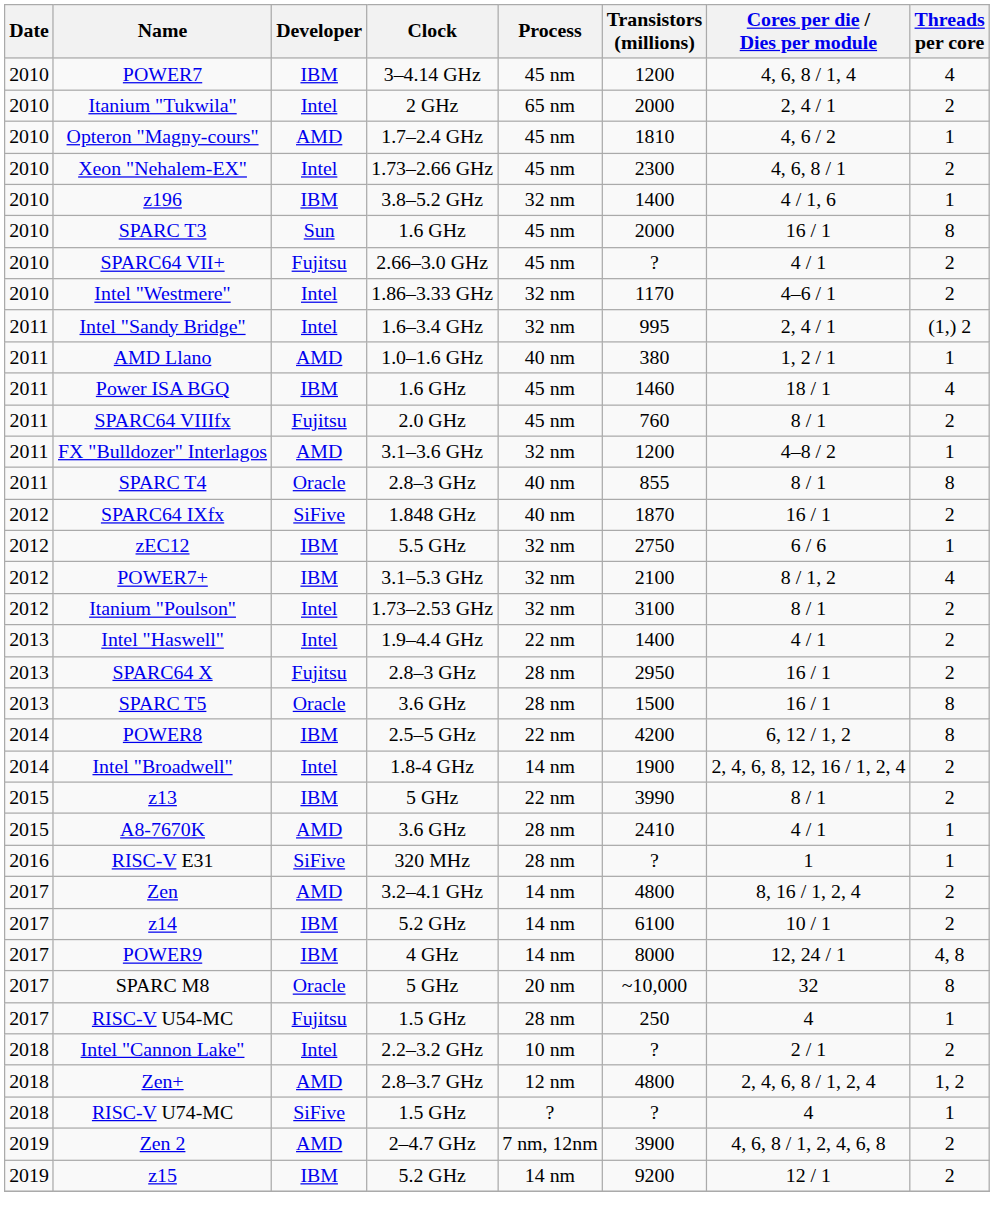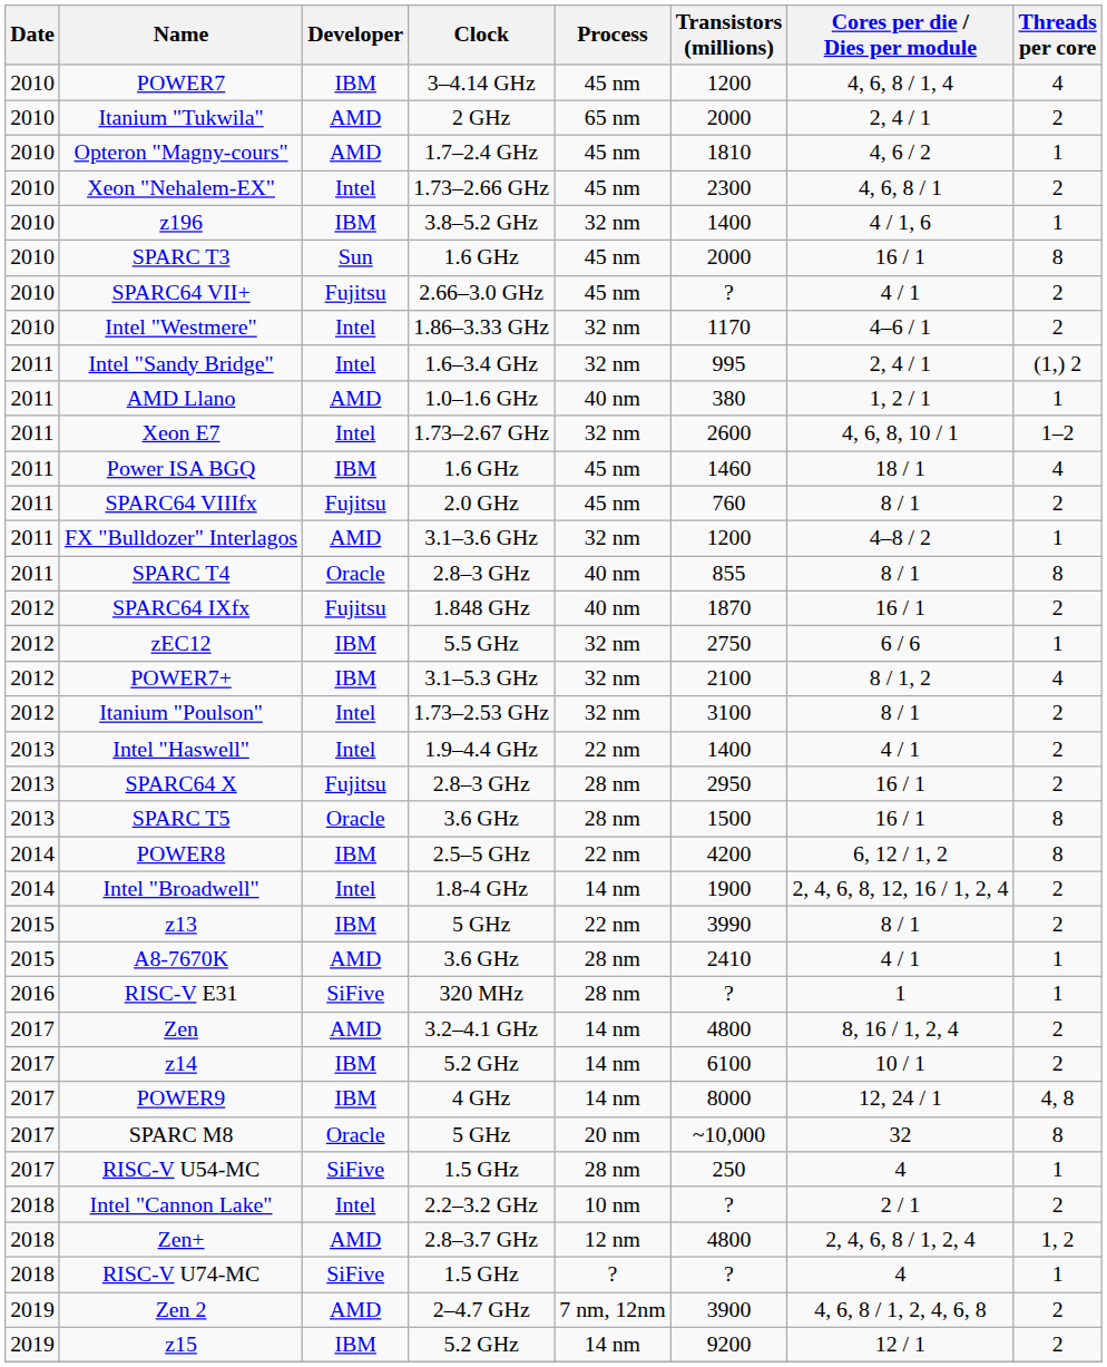 <table class="wikitable sortable" style="text-align:center">
 <tr>
 <th>Date</th>
 <th>Name</th>
 <th>Developer</th>
 <th>Clock</th>
 <th>Process</th>
 <th>Transistors<br>(millions)</th>
 <th><a href='#'>Cores per die</a> /<br><a href='#'>Dies per module</a></th>
 <th><a href='#'>Threads</a><br>per core</th>
 </tr>
 <tr>
 <td>2010</td>
 <td><a href='#'>POWER7</a></td>
 <td><a href='#'>IBM</a></td>
 <td>3–4.14 GHz</td>
 <td>45 nm</td>
 <td>1200</td>
 <td>4, 6, 8 / 1, 4</td>
 <td>4</td>
 </tr>
 <tr>
 <td>2010</td>
 <td><a href='#'>Itanium "Tukwila"</a></td>
-<td><a href='#'>Intel</a></td>
+<td><a href='#'>AMD</a></td>
 <td>2 GHz</td>
 <td>65 nm</td>
 <td>2000</td>
 <td>2, 4 / 1</td>
 <td>2</td>
 </tr>
 <tr>
 <td>2010</td>
 <td><a href='#'>Opteron "Magny-cours"</a></td>
 <td><a href='#'>AMD</a></td>
 <td>1.7–2.4 GHz</td>
 <td>45 nm</td>
 <td>1810</td>
 <td>4, 6 / 2</td>
 <td>1</td>
 </tr>
 <tr>
 <td>2010</td>
 <td><a href='#'>Xeon "Nehalem-EX"</a></td>
 <td><a href='#'>Intel</a></td>
 <td>1.73–2.66 GHz</td>
 <td>45 nm</td>
 <td>2300</td>
 <td>4, 6, 8 / 1</td>
 <td>2</td>
 </tr>
 <tr>
 <td>2010</td>
 <td><a href='#'>z196</a></td>
 <td><a href='#'>IBM</a></td>
 <td>3.8–5.2 GHz</td>
 <td>32 nm</td>
 <td>1400</td>
 <td>4 / 1, 6</td>
 <td>1</td>
 </tr>
 <tr>
 <td>2010</td>
 <td><a href='#'>SPARC T3</a></td>
 <td><a href='#'>Sun</a></td>
 <td>1.6 GHz</td>
 <td>45 nm</td>
 <td>2000</td>
 <td>16 / 1</td>
 <td>8</td>
 </tr>
 <tr>
 <td>2010</td>
 <td><a href='#'>SPARC64 VII+</a></td>
 <td><a href='#'>Fujitsu</a></td>
 <td>2.66–3.0 GHz</td>
 <td>45 nm</td>
 <td>?</td>
 <td>4 / 1</td>
 <td>2</td>
 </tr>
 <tr>
 <td>2010</td>
 <td><a href='#'>Intel "Westmere"</a></td>
 <td><a href='#'>Intel</a></td>
 <td>1.86–3.33 GHz</td>
 <td>32 nm</td>
 <td>1170</td>
 <td>4–6 / 1</td>
 <td>2</td>
 </tr>
 <tr>
 <td>2011</td>
 <td><a href='#'>Intel "Sandy Bridge"</a></td>
 <td><a href='#'>Intel</a></td>
 <td>1.6–3.4 GHz</td>
 <td>32 nm</td>
 <td>995</td>
 <td>2, 4 / 1</td>
 <td>(1,) 2</td>
 </tr>
 <tr>
 <td>2011</td>
 <td><a href='#'>AMD Llano</a></td>
 <td><a href='#'>AMD</a></td>
 <td>1.0–1.6 GHz</td>
 <td>40 nm</td>
 <td>380</td>
 <td>1, 2 / 1</td>
 <td>1</td>
 </tr>
 <tr>
 <td>2011</td>
+<td><a href='#'>Xeon E7</a></td>
+<td><a href='#'>Intel</a></td>
+<td>1.73–2.67 GHz</td>
+<td>32 nm</td>
+<td>2600</td>
+<td>4, 6, 8, 10 / 1</td>
+<td>1–2</td>
+</tr>
+<tr>
+<td>2011</td>
 <td><a href='#'>Power ISA BGQ</a></td>
 <td><a href='#'>IBM</a></td>
 <td>1.6 GHz</td>
 <td>45 nm</td>
 <td>1460</td>
 <td>18 / 1</td>
 <td>4</td>
 </tr>
 <tr>
 <td>2011</td>
 <td><a href='#'>SPARC64 VIIIfx</a></td>
 <td><a href='#'>Fujitsu</a></td>
 <td>2.0 GHz</td>
 <td>45 nm</td>
 <td>760</td>
 <td>8 / 1</td>
 <td>2</td>
 </tr>
 <tr>
 <td>2011</td>
 <td><a href='#'>FX "Bulldozer" Interlagos</a></td>
 <td><a href='#'>AMD</a></td>
 <td>3.1–3.6 GHz</td>
 <td>32 nm</td>
 <td>1200</td>
 <td>4–8 / 2</td>
 <td>1</td>
 </tr>
 <tr>
 <td>2011</td>
 <td><a href='#'>SPARC T4</a></td>
 <td><a href='#'>Oracle</a></td>
 <td>2.8–3 GHz</td>
 <td>40 nm</td>
 <td>855</td>
 <td>8 / 1</td>
 <td>8</td>
 </tr>
 <tr>
 <td>2012</td>
 <td><a href='#'>SPARC64 IXfx</a></td>
-<td><a href='#'>SiFive</a></td>
+<td><a href='#'>Fujitsu</a></td>
 <td>1.848 GHz</td>
 <td>40 nm</td>
 <td>1870</td>
 <td>16 / 1</td>
 <td>2</td>
 </tr>
 <tr>
 <td>2012</td>
 <td><a href='#'>zEC12</a></td>
 <td><a href='#'>IBM</a></td>
 <td>5.5 GHz</td>
 <td>32 nm</td>
 <td>2750</td>
 <td>6 / 6</td>
 <td>1</td>
 </tr>
 <tr>
 <td>2012</td>
 <td><a href='#'>POWER7+</a></td>
 <td><a href='#'>IBM</a></td>
 <td>3.1–5.3 GHz</td>
 <td>32 nm</td>
 <td>2100</td>
 <td>8 / 1, 2</td>
 <td>4</td>
 </tr>
 <tr>
 <td>2012</td>
 <td><a href='#'>Itanium "Poulson"</a></td>
 <td><a href='#'>Intel</a></td>
 <td>1.73–2.53 GHz</td>
 <td>32 nm</td>
 <td>3100</td>
 <td>8 / 1</td>
 <td>2</td>
 </tr>
 <tr>
 <td>2013</td>
 <td><a href='#'>Intel "Haswell"</a></td>
 <td><a href='#'>Intel</a></td>
 <td>1.9–4.4 GHz</td>
 <td>22 nm</td>
 <td>1400</td>
 <td>4 / 1</td>
 <td>2</td>
 </tr>
 <tr>
 <td>2013</td>
 <td><a href='#'>SPARC64 X</a></td>
 <td><a href='#'>Fujitsu</a></td>
 <td>2.8–3 GHz</td>
 <td>28 nm</td>
 <td>2950</td>
 <td>16 / 1</td>
 <td>2</td>
 </tr>
 <tr>
 <td>2013</td>
 <td><a href='#'>SPARC T5</a></td>
 <td><a href='#'>Oracle</a></td>
 <td>3.6 GHz</td>
 <td>28 nm</td>
 <td>1500</td>
 <td>16 / 1</td>
 <td>8</td>
 </tr>
 <tr>
 <td>2014</td>
 <td><a href='#'>POWER8</a></td>
 <td><a href='#'>IBM</a></td>
 <td>2.5–5 GHz</td>
 <td>22 nm</td>
 <td>4200</td>
 <td>6, 12 / 1, 2</td>
 <td>8</td>
 </tr>
 <tr>
 <td>2014</td>
 <td><a href='#'>Intel "Broadwell"</a></td>
 <td><a href='#'>Intel</a></td>
 <td>1.8-4 GHz</td>
 <td>14 nm</td>
 <td>1900</td>
 <td>2, 4, 6, 8, 12, 16 / 1, 2, 4</td>
 <td>2</td>
 </tr>
 <tr>
 <td>2015</td>
 <td><a href='#'>z13</a></td>
 <td><a href='#'>IBM</a></td>
 <td>5 GHz</td>
 <td>22 nm</td>
 <td>3990</td>
 <td>8 / 1</td>
 <td>2</td>
 </tr>
 <tr>
 <td>2015</td>
 <td><a href='#'>A8-7670K</a></td>
 <td><a href='#'>AMD</a></td>
 <td>3.6 GHz</td>
 <td>28 nm</td>
 <td>2410</td>
 <td>4 / 1</td>
 <td>1</td>
 </tr>
 <tr>
 <td>2016</td>
 <td><a href='#'>RISC-V</a> E31</td>
 <td><a href='#'>SiFive</a></td>
 <td>320 MHz</td>
 <td>28 nm</td>
 <td>?</td>
 <td>1</td>
 <td>1</td>
 </tr>
 <tr>
 <td>2017</td>
 <td><a href='#'>Zen</a></td>
 <td><a href='#'>AMD</a></td>
 <td>3.2–4.1 GHz</td>
 <td>14 nm</td>
 <td>4800</td>
 <td>8, 16 / 1, 2, 4</td>
 <td>2</td>
 </tr>
 <tr>
 <td>2017</td>
 <td><a href='#'>z14</a></td>
 <td><a href='#'>IBM</a></td>
 <td>5.2 GHz</td>
 <td>14 nm</td>
 <td>6100</td>
 <td>10 / 1</td>
 <td>2</td>
 </tr>
 <tr>
 <td>2017</td>
 <td><a href='#'>POWER9</a></td>
 <td><a href='#'>IBM</a></td>
 <td>4 GHz</td>
 <td>14 nm</td>
 <td>8000</td>
 <td>12, 24 / 1</td>
 <td>4, 8</td>
 </tr>
 <tr>
 <td>2017</td>
 <td>SPARC M8</td>
 <td><a href='#'>Oracle</a></td>
 <td>5 GHz</td>
 <td>20 nm</td>
 <td>~10,000</td>
 <td>32</td>
 <td>8</td>
 </tr>
 <tr>
 <td>2017</td>
 <td><a href='#'>RISC-V</a> U54-MC</td>
-<td><a href='#'>Fujitsu</a></td>
+<td><a href='#'>SiFive</a></td>
 <td>1.5 GHz</td>
 <td>28 nm</td>
 <td>250</td>
 <td>4</td>
 <td>1</td>
 </tr>
 <tr>
 <td>2018</td>
 <td><a href='#'>Intel "Cannon Lake"</a></td>
 <td><a href='#'>Intel</a></td>
 <td>2.2–3.2 GHz</td>
 <td>10 nm</td>
 <td>?</td>
 <td>2 / 1</td>
 <td>2</td>
 </tr>
 <tr>
 <td>2018</td>
 <td><a href='#'>Zen+</a></td>
 <td><a href='#'>AMD</a></td>
 <td>2.8–3.7 GHz</td>
 <td>12 nm</td>
 <td>4800</td>
 <td>2, 4, 6, 8 / 1, 2, 4</td>
 <td>1, 2</td>
 </tr>
 <tr>
 <td>2018</td>
 <td><a href='#'>RISC-V</a> U74-MC</td>
 <td><a href='#'>SiFive</a></td>
 <td>1.5 GHz</td>
 <td>?</td>
 <td>?</td>
 <td>4</td>
 <td>1</td>
 </tr>
 <tr>
 <td>2019</td>
 <td><a href='#'>Zen 2</a></td>
 <td><a href='#'>AMD</a></td>
 <td>2–4.7 GHz</td>
 <td>7 nm, 12nm</td>
 <td>3900</td>
 <td>4, 6, 8 / 1, 2, 4, 6, 8</td>
 <td>2</td>
 </tr>
 <tr>
 <td>2019</td>
 <td><a href='#'>z15</a></td>
 <td><a href='#'>IBM</a></td>
 <td>5.2 GHz</td>
 <td>14 nm</td>
 <td>9200</td>
 <td>12 / 1</td>
 <td>2</td>
 </tr>
 <tr>
 </tr>
 </table>
